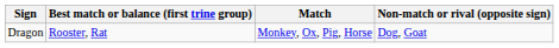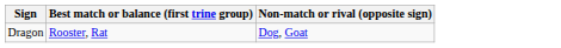 <table class="wikitable">
 <tr>
 <th>Sign</th>
 <th>Best match or balance (first <a href='#'>trine</a> group)</th>
-<th>Match</th>
 <th>Non-match or rival (opposite sign)</th>
 </tr>
 <tr>
 <td>Dragon</td>
 <td><a href='#'>Rooster</a>, <a href='#'>Rat</a></td>
-<td><a href='#'>Monkey</a>, <a href='#'>Ox</a>, <a href='#'>Pig</a>, <a href='#'>Horse</a></td>
 <td><a href='#'>Dog</a>, <a href='#'>Goat</a></td>
 </tr>
 </table>
